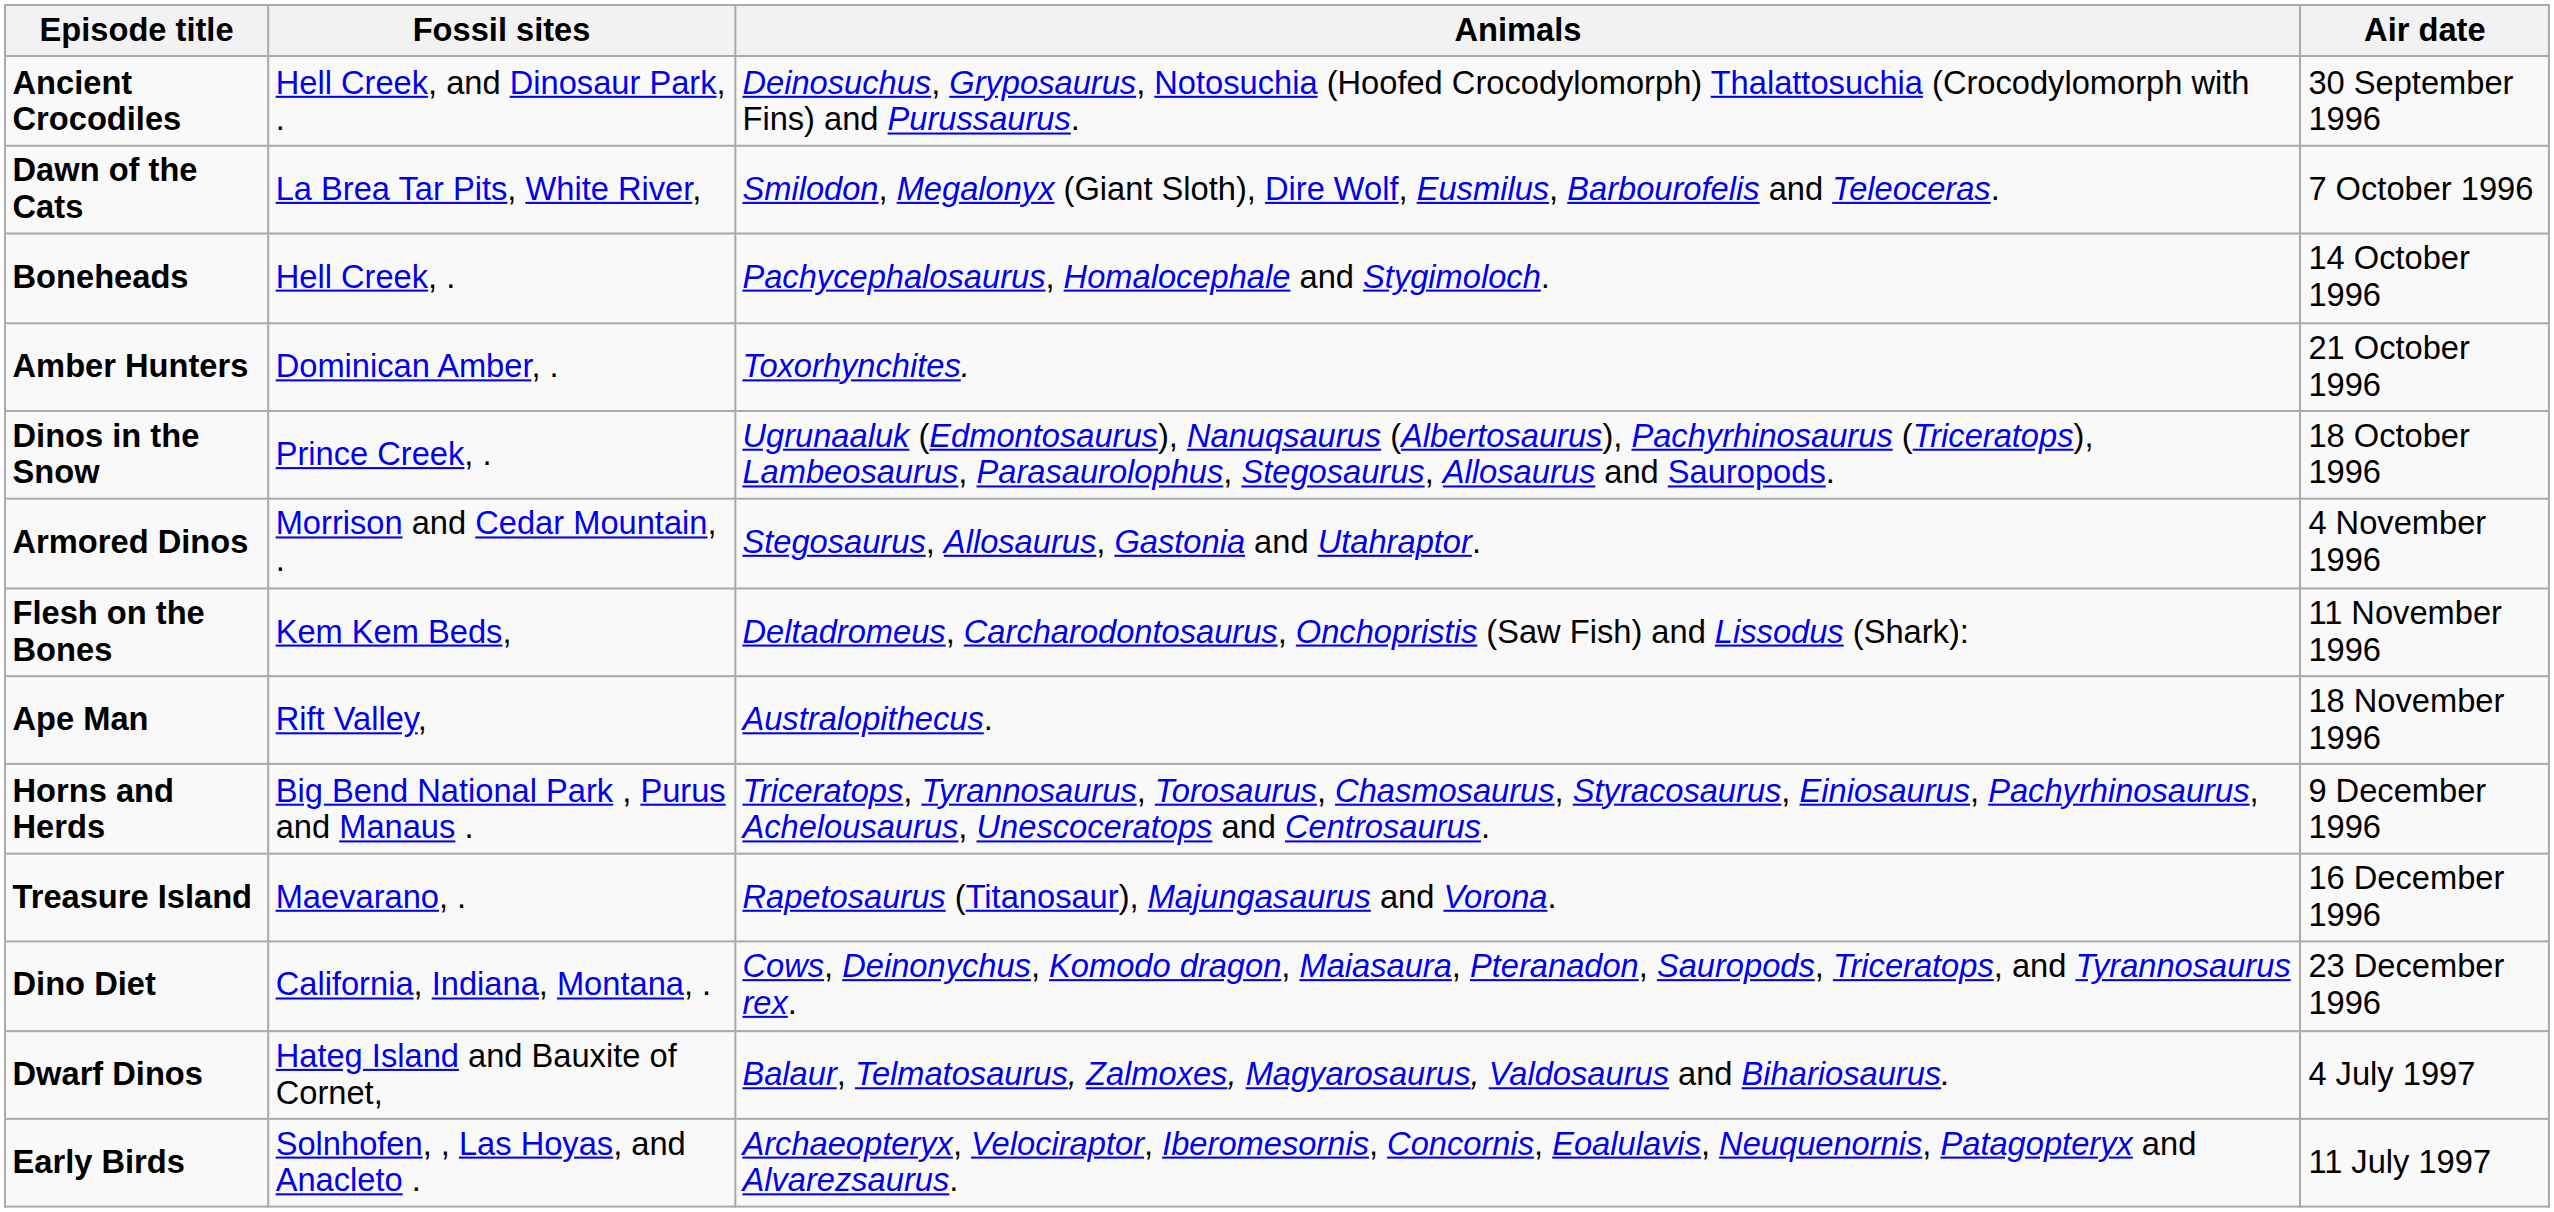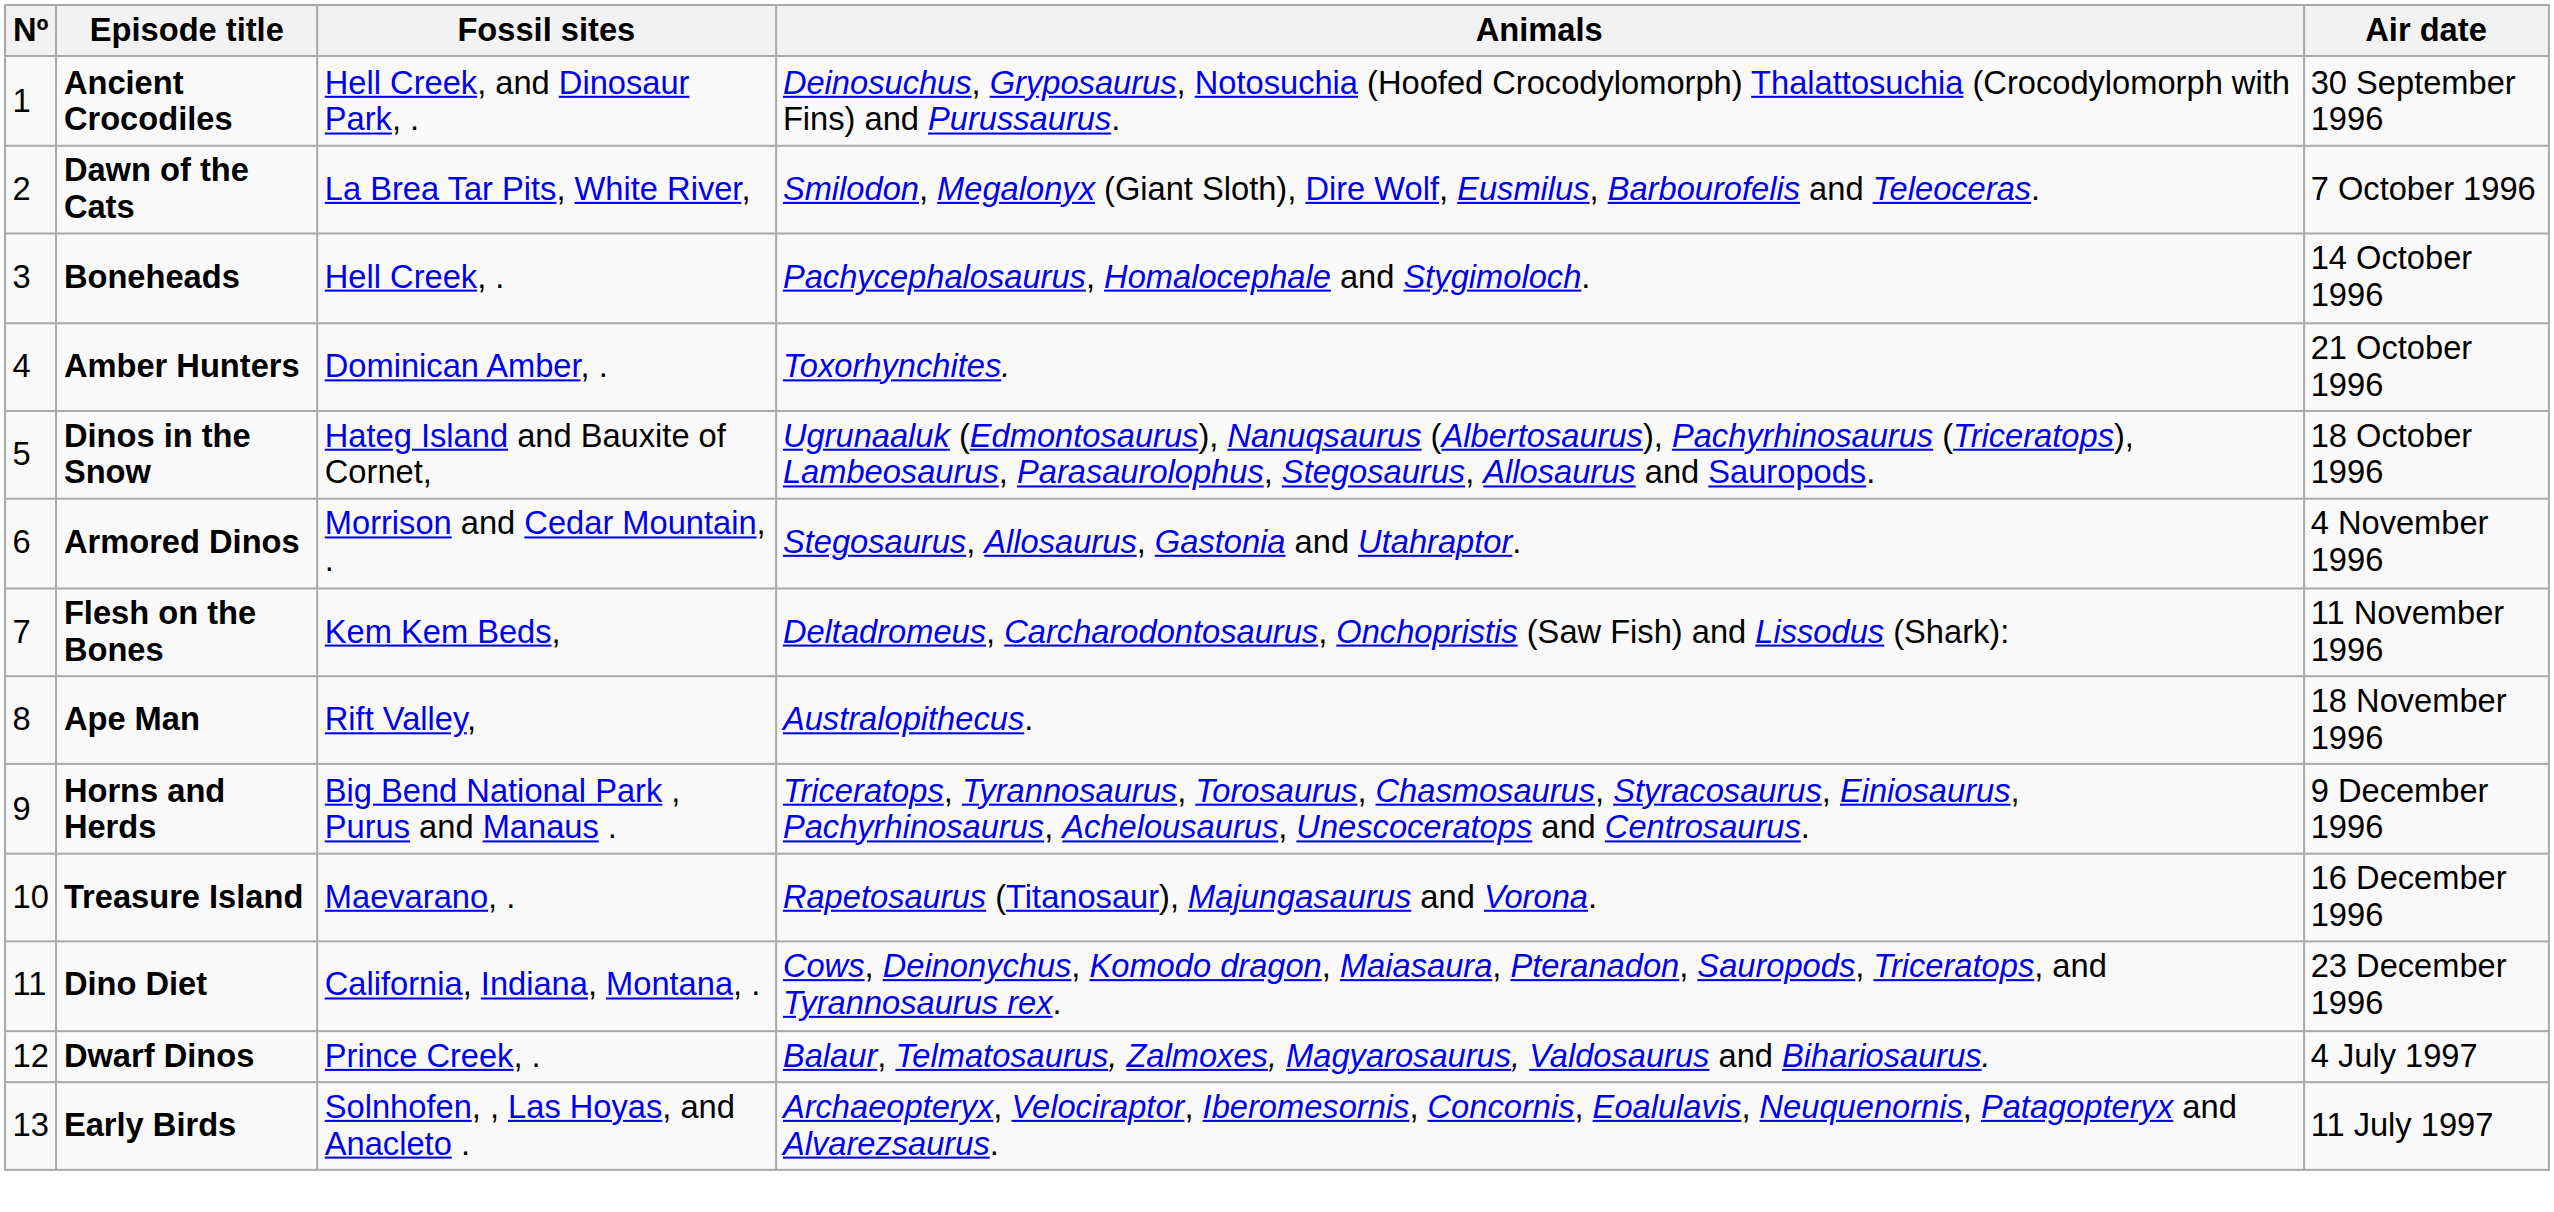 <table class="wikitable">
 <tr>
+<th>Nº</th>
 <th>Episode title</th>
 <th>Fossil sites</th>
 <th>Animals</th>
 <th>Air date</th>
 </tr>
 <tr>
+<td>1</td>
 <td><strong>Ancient Crocodiles</strong></td>
 <td><a href='#'>Hell Creek</a>,  and <a href='#'>Dinosaur Park</a>, .</td>
 <td><em><a href='#'>Deinosuchus</a></em>, <em><a href='#'>Gryposaurus</a></em>, <a href='#'>Notosuchia</a> (Hoofed Crocodylomorph) <a href='#'>Thalattosuchia</a> (Crocodylomorph with Fins) and <em><a href='#'>Purussaurus</a></em>.</td>
 <td>30 September 1996</td>
 </tr>
 <tr>
+<td>2</td>
 <td><strong>Dawn of the Cats</strong></td>
 <td><a href='#'>La Brea Tar Pits</a>, <a href='#'>White River</a>, </td>
 <td><em><a href='#'>Smilodon</a></em>, <em><a href='#'>Megalonyx</a></em> (Giant Sloth), <a href='#'>Dire Wolf</a>, <em><a href='#'>Eusmilus</a></em>, <em><a href='#'>Barbourofelis</a></em>  and <em><a href='#'>Teleoceras</a></em>.</td>
 <td>7 October 1996</td>
 </tr>
 <tr>
+<td>3</td>
 <td><strong>Boneheads</strong></td>
 <td><a href='#'>Hell Creek</a>, .</td>
 <td><em><a href='#'>Pachycephalosaurus</a></em>, <em><a href='#'>Homalocephale</a></em> and <em><a href='#'>Stygimoloch</a></em>.</td>
 <td>14 October 1996</td>
 </tr>
 <tr>
+<td>4</td>
 <td><strong>Amber Hunters</strong></td>
 <td><a href='#'>Dominican Amber</a>, .</td>
 <td><em><a href='#'>Toxorhynchites</a>.</em></td>
 <td>21 October 1996</td>
 </tr>
 <tr>
+<td>5</td>
 <td><strong>Dinos in the Snow</strong></td>
-<td><a href='#'>Prince Creek</a>, .</td>
+<td><a href='#'>Hateg Island</a> and Bauxite of Cornet, </td>
 <td><em><a href='#'>Ugrunaaluk</a></em> (<em><a href='#'>Edmontosaurus</a></em>), <em><a href='#'>Nanuqsaurus</a></em> (<em><a href='#'>Albertosaurus</a></em>), <em><a href='#'>Pachyrhinosaurus</a></em> (<em><a href='#'>Triceratops</a></em>), <em><a href='#'>Lambeosaurus</a></em>, <em><a href='#'>Parasaurolophus</a></em>, <em><a href='#'>Stegosaurus</a></em>, <em><a href='#'>Allosaurus</a></em> and <a href='#'>Sauropods</a>.</td>
 <td>18 October 1996</td>
 </tr>
 <tr>
+<td>6</td>
 <td><strong>Armored Dinos</strong></td>
 <td><a href='#'>Morrison</a> and <a href='#'>Cedar Mountain</a>, .</td>
 <td><em><a href='#'>Stegosaurus</a></em>, <em><a href='#'>Allosaurus</a></em>, <em><a href='#'>Gastonia</a></em> and <em><a href='#'>Utahraptor</a></em>.</td>
 <td>4 November 1996</td>
 </tr>
 <tr>
+<td>7</td>
 <td><strong>Flesh on the Bones</strong></td>
 <td><a href='#'>Kem Kem Beds</a>, </td>
 <td><em><a href='#'>Deltadromeus</a></em>, <em><a href='#'>Carcharodontosaurus</a></em>, <em><a href='#'>Onchopristis</a></em> (Saw Fish) and <em><a href='#'>Lissodus</a></em> (Shark):</td>
 <td>11 November 1996</td>
 </tr>
 <tr>
+<td>8</td>
 <td><strong>Ape Man</strong></td>
 <td><a href='#'>Rift Valley</a>, </td>
 <td><em><a href='#'>Australopithecus</a></em>.</td>
 <td>18 November 1996</td>
 </tr>
 <tr>
+<td>9</td>
 <td><strong>Horns and Herds</strong></td>
 <td><a href='#'>Big Bend National Park</a> , <a href='#'>Purus</a> and <a href='#'>Manaus</a> .</td>
 <td><em><a href='#'>Triceratops</a></em>, <em><a href='#'>Tyrannosaurus</a></em>, <em><a href='#'>Torosaurus</a></em>, <em><a href='#'>Chasmosaurus</a></em>, <em><a href='#'>Styracosaurus</a></em>, <em><a href='#'>Einiosaurus</a></em>, <em><a href='#'>Pachyrhinosaurus</a></em>, <em><a href='#'>Achelousaurus</a></em>, <em><a href='#'>Unescoceratops</a></em> and <em><a href='#'>Centrosaurus</a></em>.</td>
 <td>9 December 1996</td>
 </tr>
 <tr>
+<td>10</td>
 <td><strong>Treasure Island</strong></td>
 <td><a href='#'>Maevarano</a>, .</td>
 <td><em><a href='#'>Rapetosaurus</a></em> (<a href='#'>Titanosaur</a>), <em><a href='#'>Majungasaurus</a></em> and <em><a href='#'>Vorona</a></em>.</td>
 <td>16 December 1996</td>
 </tr>
 <tr>
+<td>11</td>
 <td><strong>Dino Diet</strong></td>
 <td><a href='#'>California</a>, <a href='#'>Indiana</a>, <a href='#'>Montana</a>, .</td>
 <td><em><a href='#'>Cows</a></em>, <em><a href='#'>Deinonychus</a></em>, <em><a href='#'>Komodo dragon</a></em>, <em><a href='#'>Maiasaura</a></em>, <em><a href='#'>Pteranadon</a></em>, <em><a href='#'>Sauropods</a></em>, <em><a href='#'>Triceratops</a></em>, and <em><a href='#'>Tyrannosaurus rex</a></em>.</td>
 <td>23 December 1996</td>
 </tr>
 <tr>
+<td>12</td>
 <td><strong>Dwarf Dinos</strong></td>
-<td><a href='#'>Hateg Island</a> and Bauxite of Cornet, </td>
+<td><a href='#'>Prince Creek</a>, .</td>
 <td><em><a href='#'>Balaur</a></em>, <em><a href='#'>Telmatosaurus</a>, <a href='#'>Zalmoxes</a>,</em> <em><a href='#'>Magyarosaurus</a>, <a href='#'>Valdosaurus</a></em> and <em><a href='#'>Bihariosaurus</a>.</em></td>
 <td>4 July 1997</td>
 </tr>
 <tr>
+<td>13</td>
 <td><strong>Early Birds</strong></td>
 <td><a href='#'>Solnhofen</a>, , <a href='#'>Las Hoyas</a>,  and <a href='#'>Anacleto</a> .</td>
 <td><em><a href='#'>Archaeopteryx</a></em>, <em><a href='#'>Velociraptor</a></em>, <em><a href='#'>Iberomesornis</a></em>, <em><a href='#'>Concornis</a></em>, <em><a href='#'>Eoalulavis</a></em>, <em><a href='#'>Neuquenornis</a></em>, <em><a href='#'>Patagopteryx</a></em> and <em><a href='#'>Alvarezsaurus</a></em>.</td>
 <td>11 July 1997</td>
 </tr>
 </table>
